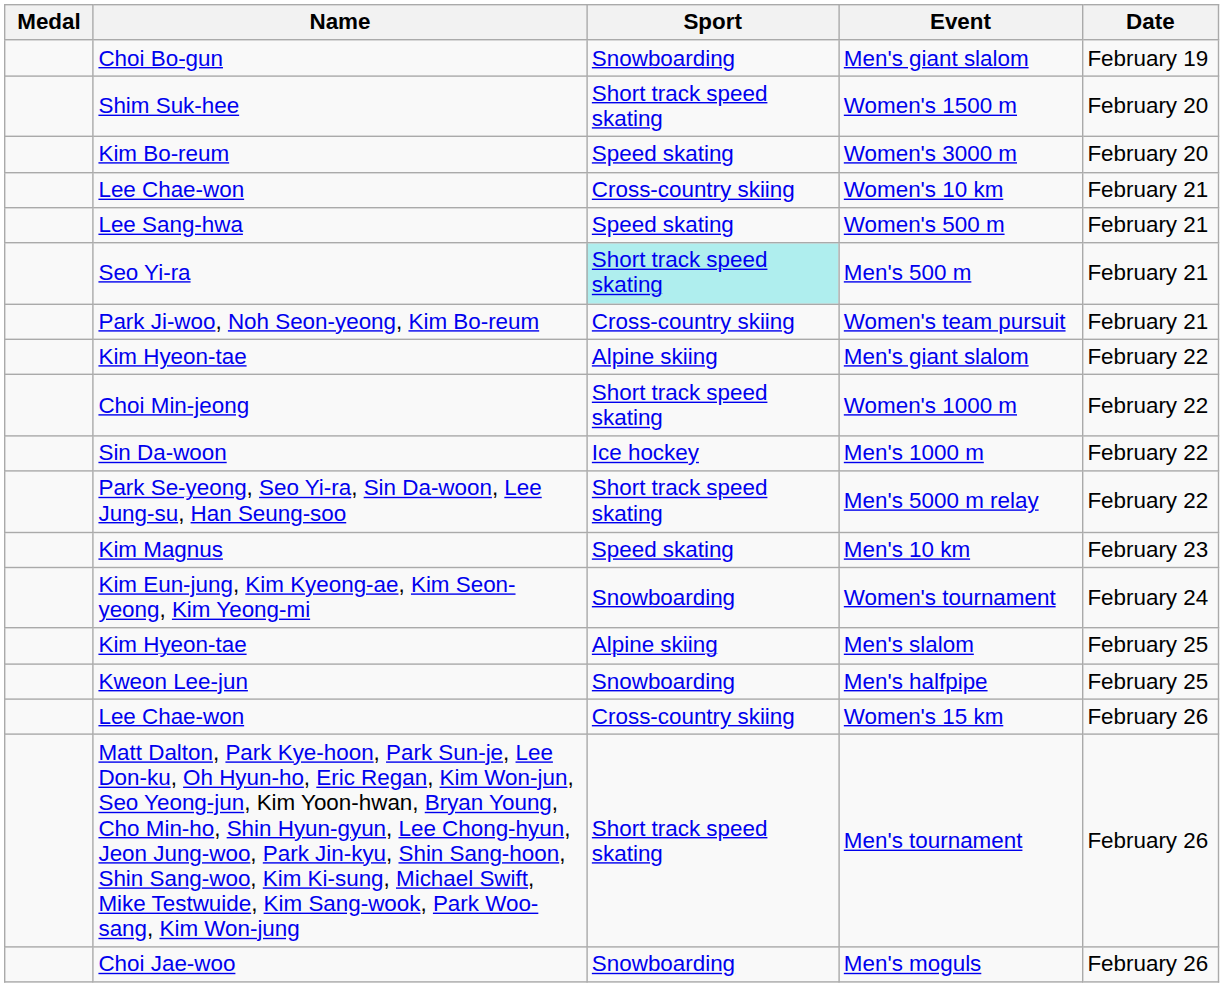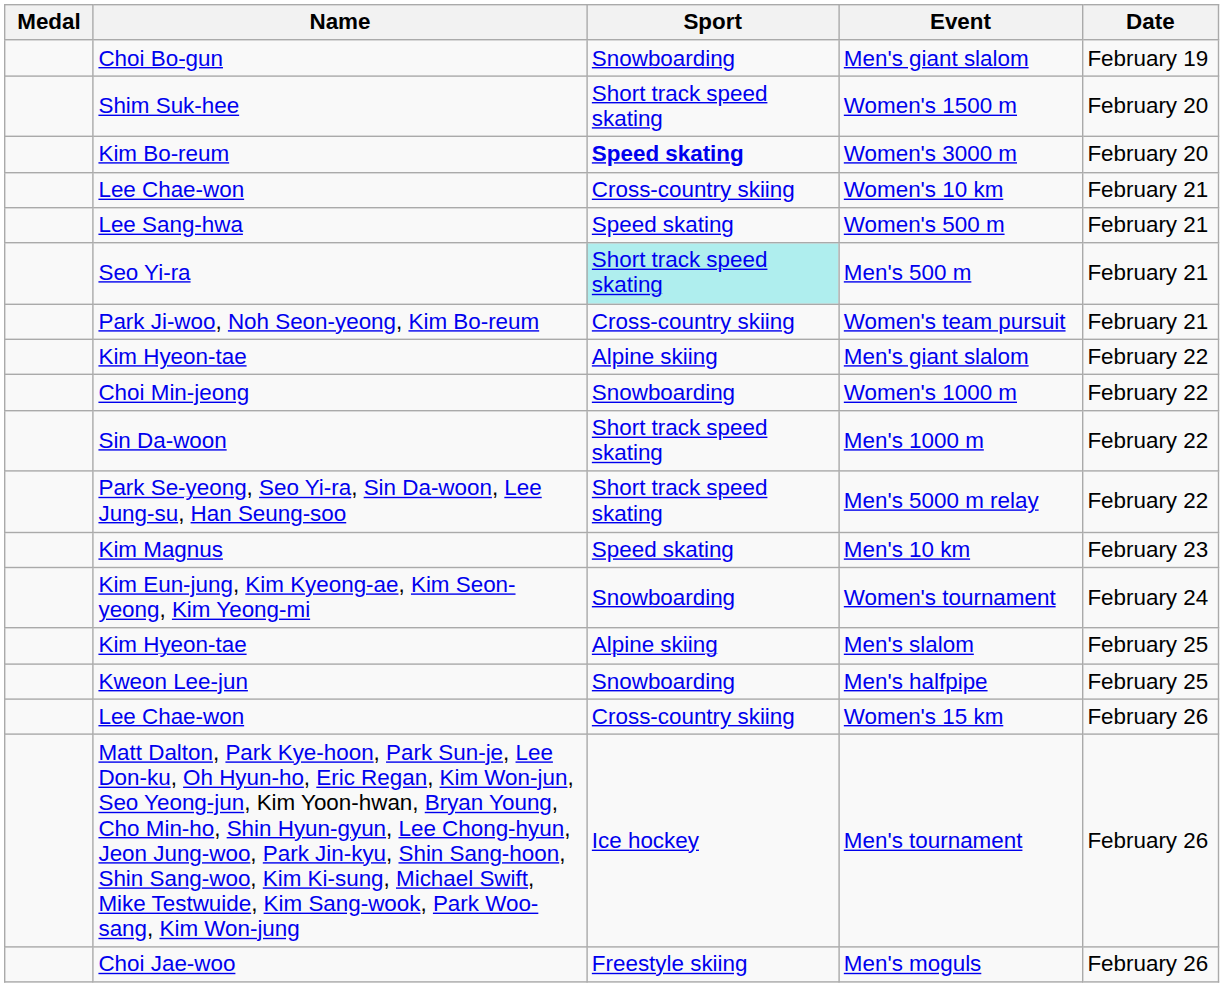 <table class="wikitable sortable" style="font-size:100%">
 <tr>
 <th width="60">Medal</th>
 <th width="450">Name</th>
 <th width="200">Sport</th>
 <th width="200">Event</th>
 <th width="100">Date</th>
 </tr>
 <tr>
 <td></td>
 <td><a href='#'>Choi Bo-gun</a></td>
 <td><a href='#'>Snowboarding</a></td>
 <td><a href='#'>Men's giant slalom</a></td>
 <td>February 19</td>
 </tr>
 <tr>
 <td></td>
 <td><a href='#'>Shim Suk-hee</a></td>
 <td><a href='#'>Short track speed skating</a></td>
 <td><a href='#'>Women's 1500 m</a></td>
 <td>February 20</td>
 </tr>
 <tr>
 <td></td>
 <td><a href='#'>Kim Bo-reum</a></td>
-<td><a href='#'>Speed skating</a></td>
+<td><strong><a href='#'>Speed skating</a></strong></td>
 <td><a href='#'>Women's 3000 m</a></td>
 <td>February 20</td>
 </tr>
 <tr>
 <td></td>
 <td><a href='#'>Lee Chae-won</a></td>
 <td><a href='#'>Cross-country skiing</a></td>
 <td><a href='#'>Women's 10 km</a></td>
 <td>February 21</td>
 </tr>
 <tr>
 <td></td>
 <td><a href='#'>Lee Sang-hwa</a></td>
 <td><a href='#'>Speed skating</a></td>
 <td><a href='#'>Women's 500 m</a></td>
 <td>February 21</td>
 </tr>
 <tr>
 <td></td>
 <td><a href='#'>Seo Yi-ra</a></td>
 <td style="background: paleturquoise;"><a href='#'>Short track speed skating</a></td>
 <td><a href='#'>Men's 500 m</a></td>
 <td>February 21</td>
 </tr>
 <tr>
 <td></td>
 <td><a href='#'>Park Ji-woo</a>, <a href='#'>Noh Seon-yeong</a>, <a href='#'>Kim Bo-reum</a></td>
 <td><a href='#'>Cross-country skiing</a></td>
 <td><a href='#'>Women's team pursuit</a></td>
 <td>February 21</td>
 </tr>
 <tr>
 <td></td>
 <td><a href='#'>Kim Hyeon-tae</a></td>
 <td><a href='#'>Alpine skiing</a></td>
 <td><a href='#'>Men's giant slalom</a></td>
 <td>February 22</td>
 </tr>
 <tr>
 <td></td>
 <td><a href='#'>Choi Min-jeong</a></td>
-<td><a href='#'>Short track speed skating</a></td>
+<td><a href='#'>Snowboarding</a></td>
 <td><a href='#'>Women's 1000 m</a></td>
 <td>February 22</td>
 </tr>
 <tr>
 <td></td>
 <td><a href='#'>Sin Da-woon</a></td>
-<td><a href='#'>Ice hockey</a></td>
+<td><a href='#'>Short track speed skating</a></td>
 <td><a href='#'>Men's 1000 m</a></td>
 <td>February 22</td>
 </tr>
 <tr>
 <td></td>
 <td><a href='#'>Park Se-yeong</a>, <a href='#'>Seo Yi-ra</a>, <a href='#'>Sin Da-woon</a>, <a href='#'>Lee Jung-su</a>, <a href='#'>Han Seung-soo</a></td>
 <td><a href='#'>Short track speed skating</a></td>
 <td><a href='#'>Men's 5000 m relay</a></td>
 <td>February 22</td>
 </tr>
 <tr>
 <td></td>
 <td><a href='#'>Kim Magnus</a></td>
 <td><a href='#'>Speed skating</a></td>
 <td><a href='#'>Men's 10 km</a></td>
 <td>February 23</td>
 </tr>
 <tr>
 <td></td>
 <td><a href='#'>Kim Eun-jung</a>, <a href='#'>Kim Kyeong-ae</a>, <a href='#'>Kim Seon-yeong</a>, <a href='#'>Kim Yeong-mi</a></td>
 <td><a href='#'>Snowboarding</a></td>
 <td><a href='#'>Women's tournament</a></td>
 <td>February 24</td>
 </tr>
 <tr>
 <td></td>
 <td><a href='#'>Kim Hyeon-tae</a></td>
 <td><a href='#'>Alpine skiing</a></td>
 <td><a href='#'>Men's slalom</a></td>
 <td>February 25</td>
 </tr>
 <tr>
 <td></td>
 <td><a href='#'>Kweon Lee-jun</a></td>
 <td><a href='#'>Snowboarding</a></td>
 <td><a href='#'>Men's halfpipe</a></td>
 <td>February 25</td>
 </tr>
 <tr>
 <td></td>
 <td><a href='#'>Lee Chae-won</a></td>
 <td><a href='#'>Cross-country skiing</a></td>
 <td><a href='#'>Women's 15 km</a></td>
 <td>February 26</td>
 </tr>
 <tr>
 <td></td>
 <td><a href='#'>Matt Dalton</a>, <a href='#'>Park Kye-hoon</a>, <a href='#'>Park Sun-je</a>, <a href='#'>Lee Don-ku</a>, <a href='#'>Oh Hyun-ho</a>, <a href='#'>Eric Regan</a>, <a href='#'>Kim Won-jun</a>, <a href='#'>Seo Yeong-jun</a>, Kim Yoon-hwan, <a href='#'>Bryan Young</a>, <a href='#'>Cho Min-ho</a>, <a href='#'>Shin Hyun-gyun</a>, <a href='#'>Lee Chong-hyun</a>, <a href='#'>Jeon Jung-woo</a>, <a href='#'>Park Jin-kyu</a>, <a href='#'>Shin Sang-hoon</a>, <a href='#'>Shin Sang-woo</a>, <a href='#'>Kim Ki-sung</a>, <a href='#'>Michael Swift</a>, <a href='#'>Mike Testwuide</a>, <a href='#'>Kim Sang-wook</a>, <a href='#'>Park Woo-sang</a>, <a href='#'>Kim Won-jung</a></td>
-<td><a href='#'>Short track speed skating</a></td>
+<td><a href='#'>Ice hockey</a></td>
 <td><a href='#'>Men's tournament</a></td>
 <td>February 26</td>
 </tr>
 <tr>
 <td></td>
 <td><a href='#'>Choi Jae-woo</a></td>
-<td><a href='#'>Snowboarding</a></td>
+<td><a href='#'>Freestyle skiing</a></td>
 <td><a href='#'>Men's moguls</a></td>
 <td>February 26</td>
 </tr>
 </table>
